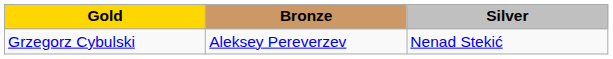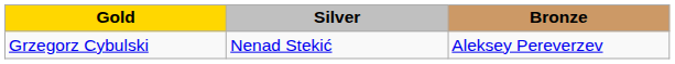 <table class="wikitable" style="text-align:left">
 <tr align="center">
 <td width=200 bgcolor=gold><strong>Gold</strong></td>
+<td width=200 bgcolor=silver><strong>Silver</strong></td>
 <td width=200 bgcolor=CC9966><strong>Bronze</strong></td>
-<td width=200 bgcolor=silver><strong>Silver</strong></td>
 </tr>
 <tr>
 <td><a href='#'>Grzegorz Cybulski</a><br><em></em></td>
+<td><a href='#'>Nenad Stekić</a><br><em></em></td>
 <td><a href='#'>Aleksey Pereverzev</a><br><em></em></td>
-<td><a href='#'>Nenad Stekić</a><br><em></em></td>
 </tr>
 </table>
